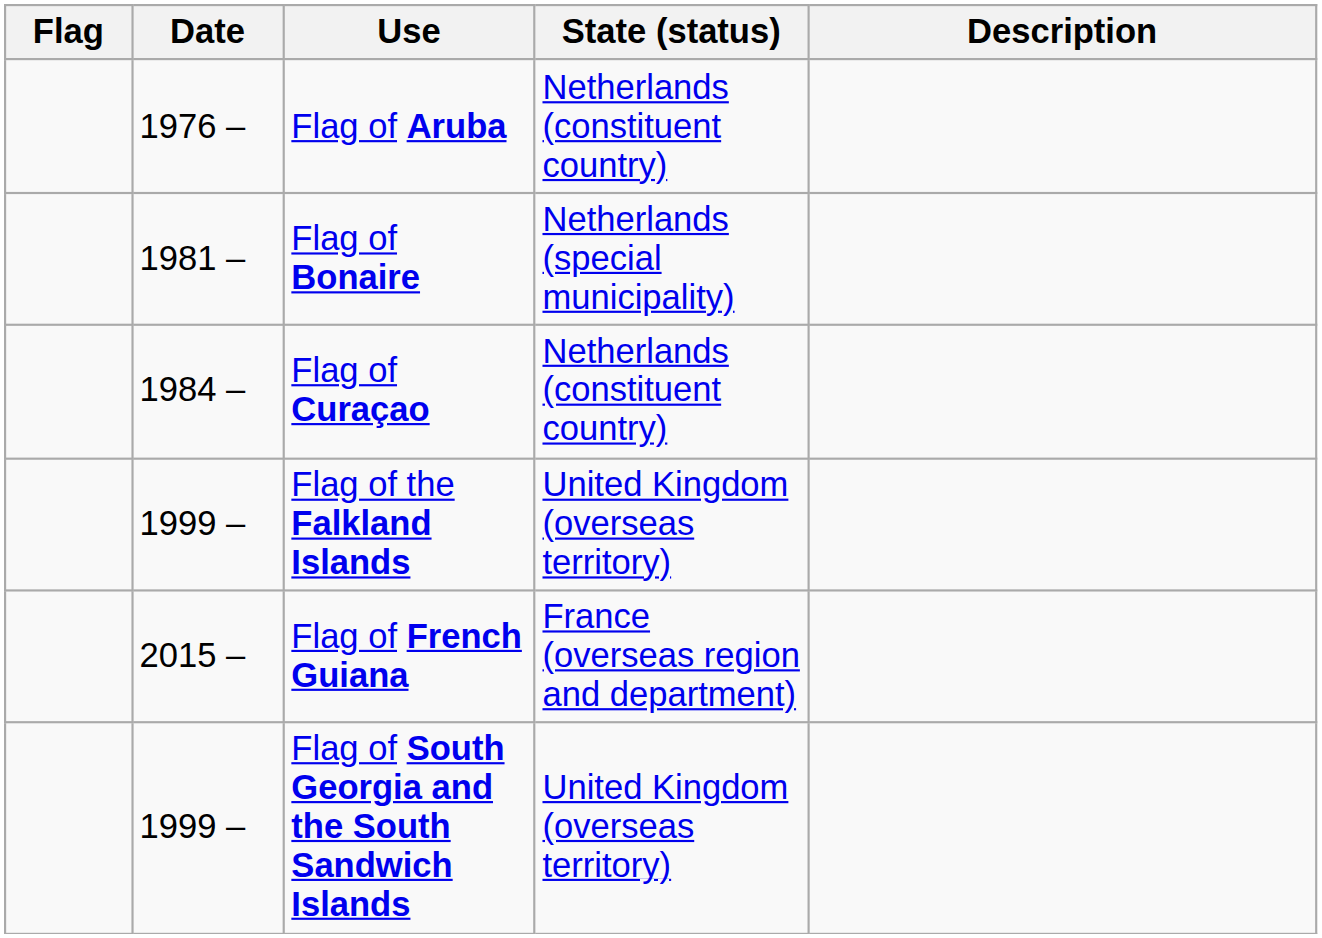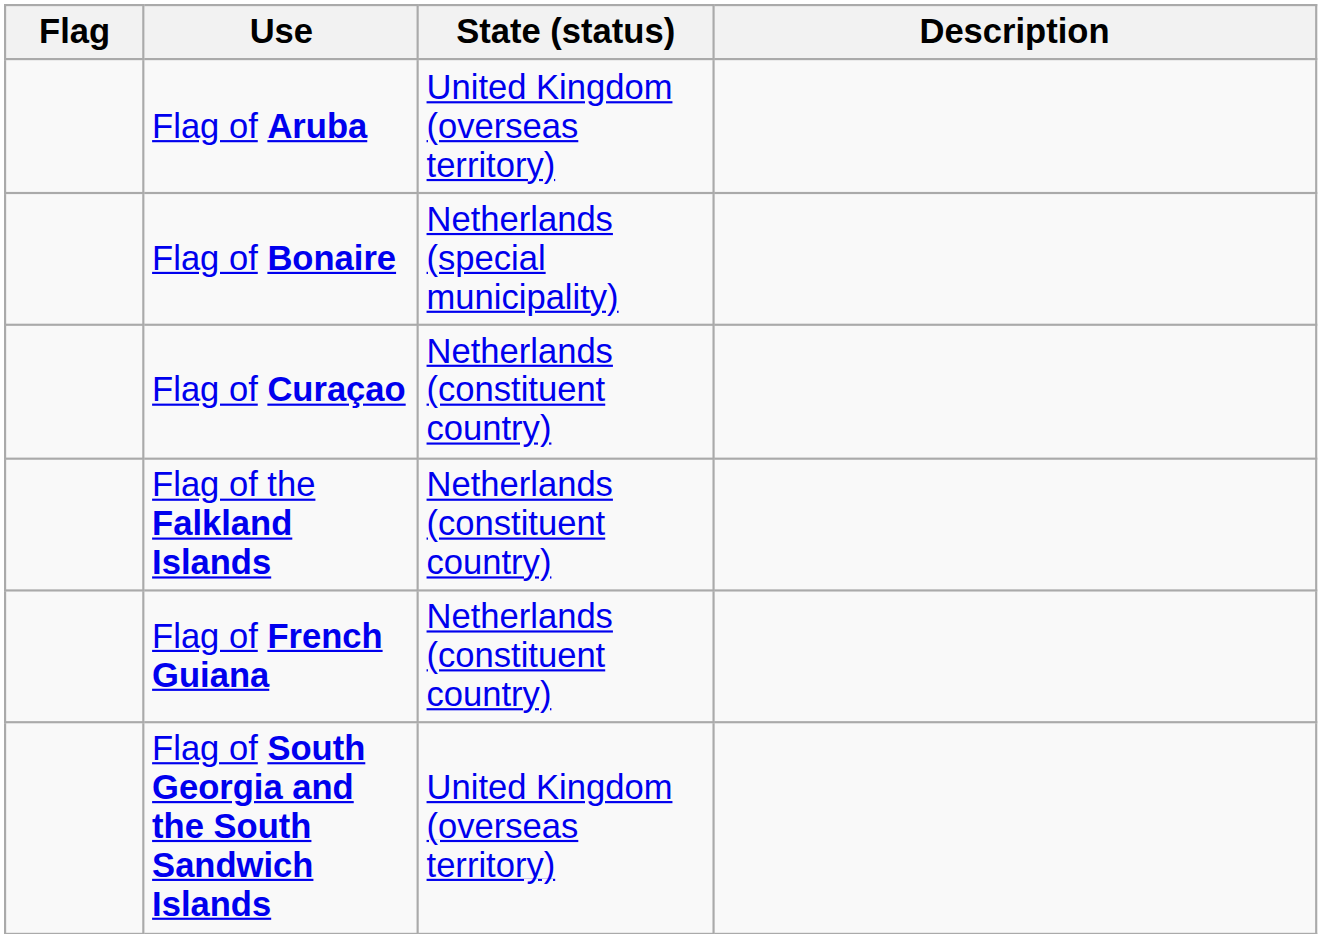 <table class="wikitable" style="background:#FFFFF;">
 <tr>
 <th style="width:100px;">Flag</th>
-<th style="width:100px;">Date</th>
 <th style="width:200px;">Use</th>
 <th style="width:200px;">State (status)</th>
 <th style="width:600px;">Description</th>
 </tr>
 <tr>
 <td></td>
-<td>1976 –</td>
 <td><a href='#'>Flag of</a> <strong><a href='#'>Aruba</a></strong></td>
-<td><a href='#'>Netherlands (constituent country)</a></td>
+<td><a href='#'>United Kingdom (overseas territory)</a></td>
 <td></td>
 </tr>
 <tr>
 <td></td>
-<td>1981 –</td>
 <td><a href='#'>Flag of</a> <strong><a href='#'>Bonaire</a></strong></td>
 <td><a href='#'>Netherlands (special municipality)</a></td>
 <td></td>
 </tr>
 <tr>
 <td></td>
-<td>1984 –</td>
 <td><a href='#'>Flag of</a> <strong><a href='#'>Curaçao</a></strong></td>
 <td><a href='#'>Netherlands (constituent country)</a></td>
 <td></td>
 </tr>
 <tr>
 <td></td>
-<td>1999 –</td>
 <td><a href='#'>Flag of the</a> <strong><a href='#'>Falkland Islands</a></strong></td>
-<td><a href='#'>United Kingdom (overseas territory)</a></td>
+<td><a href='#'>Netherlands (constituent country)</a></td>
 <td></td>
 </tr>
 <tr>
 <td></td>
-<td>2015 –</td>
 <td><a href='#'>Flag of</a> <strong><a href='#'>French Guiana</a></strong></td>
-<td><a href='#'>France (overseas region and department)</a></td>
+<td><a href='#'>Netherlands (constituent country)</a></td>
 <td></td>
 </tr>
 <tr>
 <td></td>
-<td>1999 –</td>
 <td><a href='#'>Flag of</a> <strong><a href='#'>South Georgia and the South Sandwich Islands</a></strong></td>
 <td><a href='#'>United Kingdom (overseas territory)</a></td>
 <td></td>
 </tr>
 </table>
